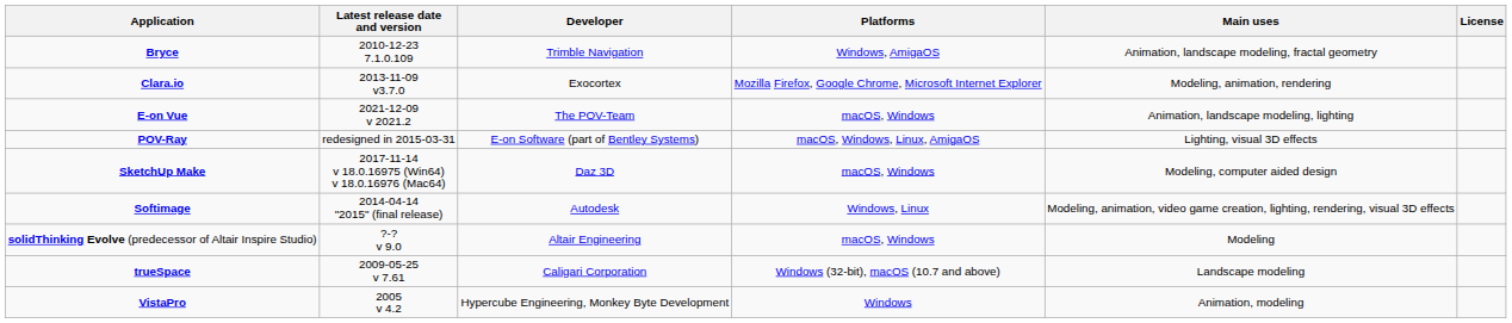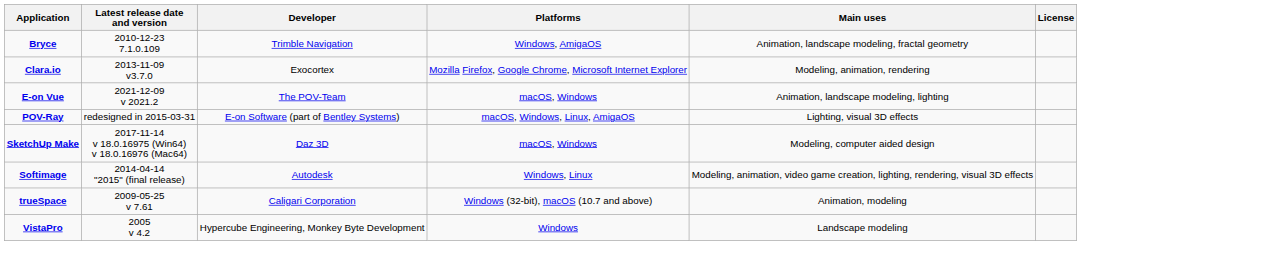 <table class="wikitable sortable" style="text-align: center; font-size: 85%; width: auto; table-layout: fixed;">
 <tr>
 <th>Application</th>
 <th>Latest release date <br>and version</th>
 <th>Developer</th>
 <th>Platforms</th>
 <th>Main uses</th>
 <th>License</th>
 </tr>
 <tr>
 <td> <strong><a href='#'>Bryce</a></strong></td>
 <td> 2010-12-23<br>7.1.0.109</td>
 <td> <a href='#'>Trimble Navigation</a></td>
 <td> <a href='#'>Windows</a>, <a href='#'>AmigaOS</a></td>
 <td> Animation, landscape modeling, fractal geometry</td>
 <td> </td>
 </tr>
 <tr>
 <td><strong><a href='#'>Clara.io</a></strong></td>
 <td> 2013-11-09<br>v3.7.0</td>
 <td>Exocortex</td>
 <td> <a href='#'>Mozilla</a> <a href='#'>Firefox</a>, <a href='#'>Google Chrome</a>, <a href='#'>Microsoft Internet Explorer</a></td>
 <td> Modeling, animation, rendering</td>
 <td> </td>
 </tr>
 <tr>
 <td> <strong><a href='#'>E-on Vue</a></strong></td>
 <td> 2021-12-09<br>v 2021.2</td>
 <td><a href='#'>The POV-Team</a></td>
 <td> <a href='#'>macOS</a>, <a href='#'>Windows</a></td>
 <td> Animation, landscape modeling, lighting</td>
 <td> </td>
 </tr>
 <tr>
 <td> <strong><a href='#'>POV-Ray</a></strong></td>
 <td>redesigned in 2015-03-31</td>
 <td><a href='#'>E-on Software</a> (part of <a href='#'>Bentley Systems</a>)</td>
 <td> <a href='#'>macOS</a>, <a href='#'>Windows</a>, <a href='#'>Linux</a>, <a href='#'>AmigaOS</a></td>
 <td> Lighting, visual 3D effects</td>
 <td> </td>
 </tr>
 <tr>
 <td> <strong><a href='#'>SketchUp Make</a></strong></td>
 <td> 2017-11-14 <br>v 18.0.16975 (Win64)<br>v 18.0.16976 (Mac64)</td>
 <td> <a href='#'>Daz 3D</a></td>
 <td> <a href='#'>macOS</a>, <a href='#'>Windows</a></td>
 <td> Modeling, computer aided design</td>
 <td> </td>
 </tr>
 <tr>
 <td> <strong><a href='#'>Softimage</a></strong></td>
 <td> 2014-04-14<br>"2015" (final release)</td>
 <td> <a href='#'>Autodesk</a></td>
 <td> <a href='#'>Windows</a>, <a href='#'>Linux</a></td>
 <td> Modeling, animation, video game creation, lighting, rendering, visual 3D effects</td>
 <td> </td>
 </tr>
 <tr>
-<td> <strong><a href='#'>solidThinking</a> Evolve</strong> (predecessor of Altair Inspire Studio)</td>
-<td> ?-?<br>v 9.0</td>
-<td> <a href='#'>Altair Engineering</a></td>
-<td> <a href='#'>macOS</a>, <a href='#'>Windows</a></td>
-<td> Modeling</td>
-<td> </td>
-</tr>
-<tr>
 <td> <strong><a href='#'>trueSpace</a></strong></td>
 <td> 2009-05-25<br>v 7.61</td>
 <td> <a href='#'>Caligari Corporation</a></td>
 <td> <a href='#'>Windows</a> (32-bit), <a href='#'>macOS</a> (10.7 and above)</td>
-<td> Landscape modeling</td>
+<td> Animation, modeling</td>
 <td> </td>
 </tr>
 <tr>
 <td> <strong><a href='#'>VistaPro</a></strong></td>
 <td> 2005<br>v 4.2</td>
 <td> Hypercube Engineering, Monkey Byte Development</td>
 <td> <a href='#'>Windows</a></td>
-<td> Animation, modeling</td>
+<td> Landscape modeling</td>
 <td> </td>
 </tr>
 </table>
